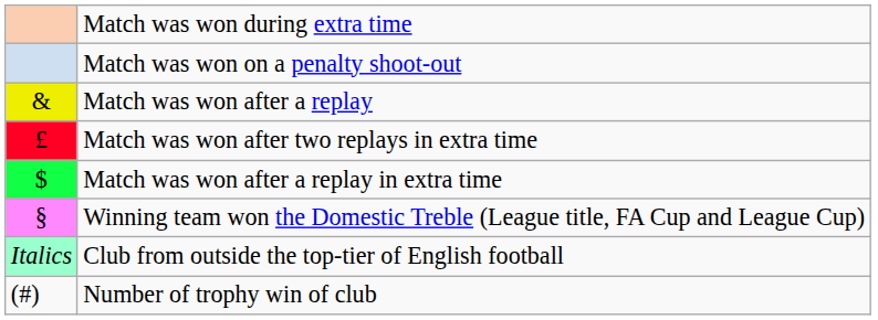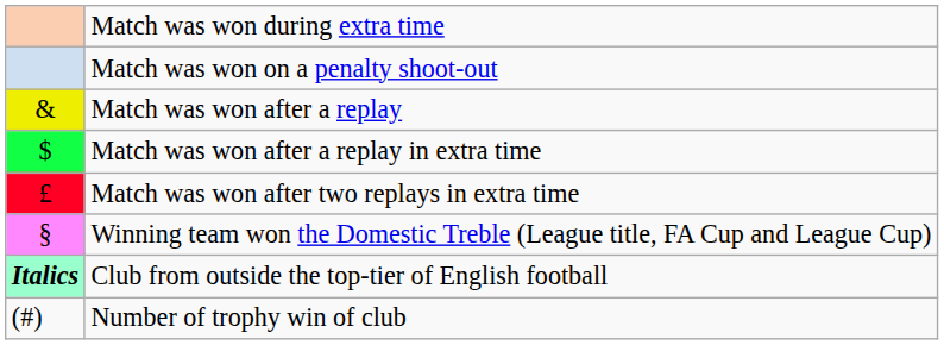 <table class="wikitable">
 <tr>
 <td width="40" align="center" bgcolor="#fbceb1"></td>
 <td>Match was won during <a href='#'>extra time</a></td>
 </tr>
 <tr>
 <td width="40" align="center" bgcolor="#cedff2"></td>
 <td>Match was won on a <a href='#'>penalty shoot-out</a></td>
 </tr>
 <tr>
 <td width="40" align="center" bgcolor="#eeee00">&</td>
 <td>Match was won after a <a href='#'>replay</a></td>
 </tr>
 <tr>
+<td width="40" align="center" bgcolor="#11ff44">$</td>
+<td>Match was won after a replay in extra time</td>
+</tr>
+<tr>
 <td width="40" align="center" bgcolor="#ff0024">£</td>
 <td>Match was won after two replays in extra time</td>
-</tr>
-<tr>
-<td width="40" align="center" bgcolor="#11ff44">$</td>
-<td>Match was won after a replay in extra time</td>
 </tr>
 <tr>
 <td align=center style="background-color:#ff88ff">§</td>
 <td>Winning team won <a href='#'>the Domestic Treble</a> (League title, FA Cup and League Cup)</td>
 </tr>
 <tr>
-<td align=center style="background-color:#9FC"><em>Italics</em></td>
+<td align=center style="background-color:#9FC"><strong><em>Italics</em></strong></td>
 <td>Club from outside the top-tier of English football</td>
 </tr>
 <tr>
 <td>(#)</td>
 <td>Number of trophy win of club</td>
 </tr>
 </table>
